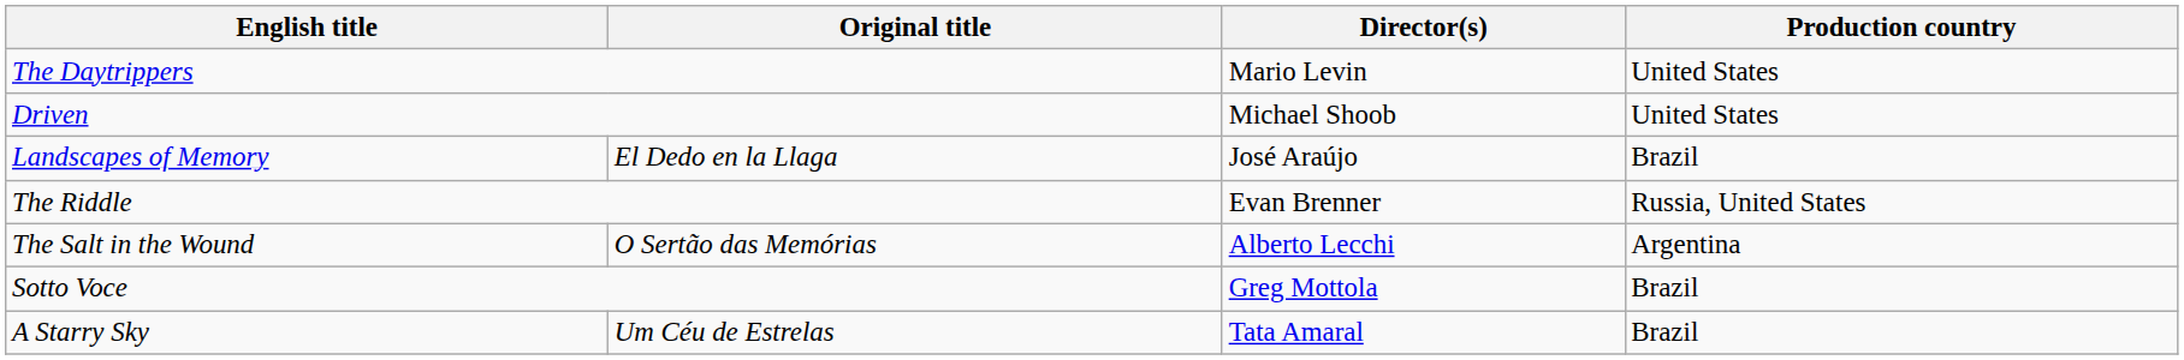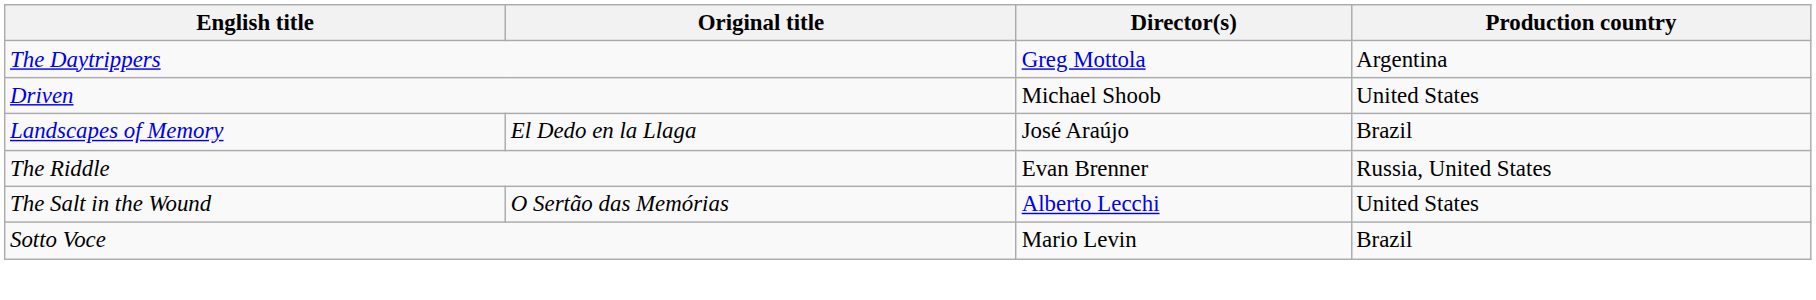 <table class="wikitable sortable" style="width:100%; margin-bottom:4px">
 <tr>
 <th>English title</th>
 <th>Original title</th>
 <th>Director(s)</th>
 <th>Production country</th>
 </tr>
 <tr>
 <td colspan=2><em><a href='#'>The Daytrippers</a></em></td>
-<td>Mario Levin</td>
-<td>United States</td>
+<td><a href='#'>Greg Mottola</a></td>
+<td>Argentina</td>
 </tr>
 <tr>
 <td colspan=2><em><a href='#'>Driven</a></em></td>
 <td>Michael Shoob</td>
 <td>United States</td>
 </tr>
 <tr>
 <td><em><a href='#'>Landscapes of Memory</a></em></td>
 <td><em>El Dedo en la Llaga</em></td>
 <td>José Araújo</td>
 <td>Brazil</td>
 </tr>
 <tr>
 <td colspan=2><em>The Riddle</em></td>
 <td>Evan Brenner</td>
 <td>Russia, United States</td>
 </tr>
 <tr>
 <td><em>The Salt in the Wound</em></td>
 <td><em>O Sertão das Memórias</em></td>
 <td><a href='#'>Alberto Lecchi</a></td>
-<td>Argentina</td>
+<td>United States</td>
 </tr>
 <tr>
 <td colspan=2><em>Sotto Voce</em></td>
-<td><a href='#'>Greg Mottola</a></td>
-<td>Brazil</td>
-</tr>
-<tr>
-<td><em>A Starry Sky</em></td>
-<td><em>Um Céu de Estrelas</em></td>
-<td><a href='#'>Tata Amaral</a></td>
+<td>Mario Levin</td>
 <td>Brazil</td>
 </tr>
 </table>
